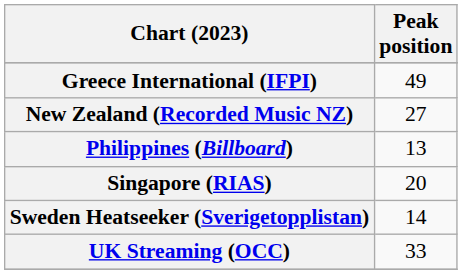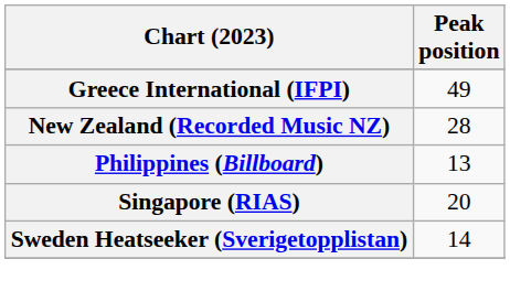 <table class="wikitable sortable plainrowheaders" style="text-align:center">
 <tr>
 <th scope="col">Chart (2023)</th>
 <th scope="col">Peak<br>position</th>
 </tr>
 <tr>
 </tr>
 <tr>
 </tr>
 <tr>
 <th scope="row">Greece International (<a href='#'>IFPI</a>)</th>
 <td>49</td>
 </tr>
 <tr>
 <th scope="row">New Zealand (<a href='#'>Recorded Music NZ</a>)</th>
-<td>27</td>
+<td>28</td>
 </tr>
 <tr>
 <th scope="row"><a href='#'>Philippines</a> (<em><a href='#'>Billboard</a></em>)</th>
 <td>13</td>
 </tr>
 <tr>
 <th scope="row">Singapore (<a href='#'>RIAS</a>)</th>
 <td>20</td>
 </tr>
 <tr>
 <th scope="row">Sweden Heatseeker (<a href='#'>Sverigetopplistan</a>)</th>
 <td>14</td>
 </tr>
 <tr>
-<th scope="row"><a href='#'>UK Streaming</a> (<a href='#'>OCC</a>)</th>
-<td>33</td>
-</tr>
-<tr>
 </tr>
 </table>
